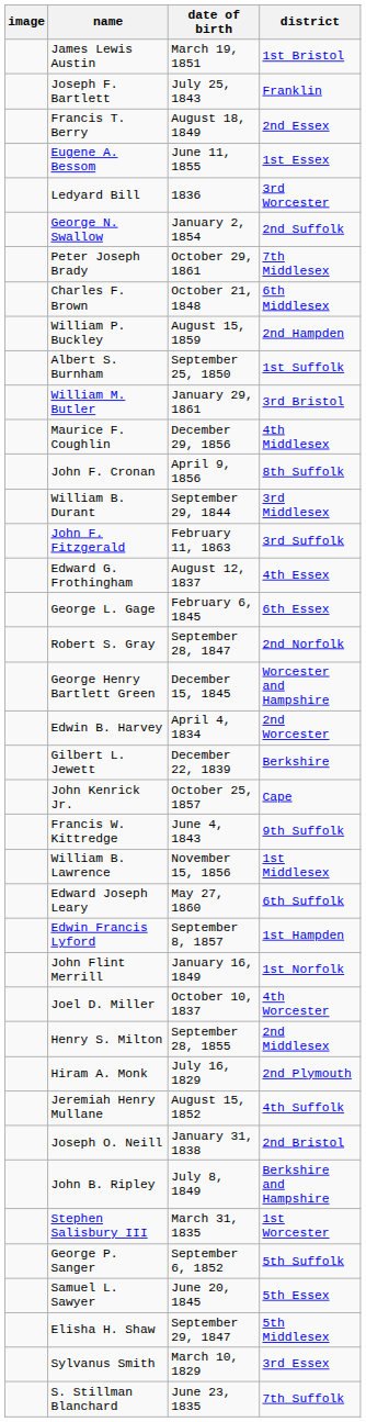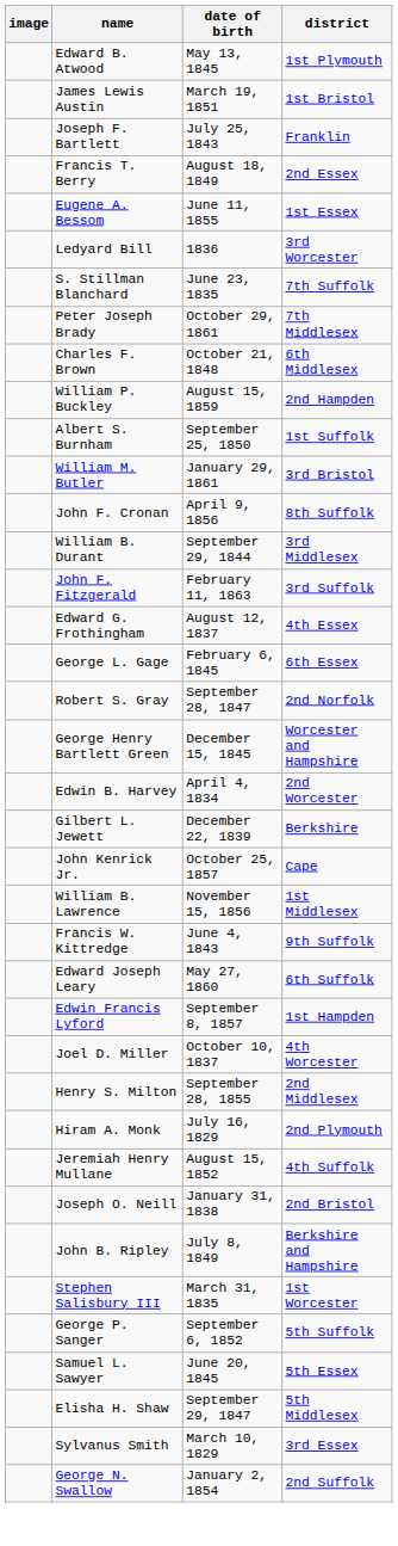 <table class='wikitable sortable' style="width:60%">
 <tr>
 <th>image</th>
 <th>name </th>
 <th data-sort-type=date>date of birth </th>
 <th>district</th>
+</tr>
+<tr>
+<td></td>
+<td>Edward B. Atwood</td>
+<td>May 13, 1845</td>
+<td><a href='#'>1st Plymouth</a></td>
 </tr>
 <tr>
 <td></td>
 <td>James Lewis Austin</td>
 <td>March 19, 1851</td>
 <td><a href='#'>1st Bristol</a></td>
 </tr>
 <tr>
 <td></td>
 <td>Joseph F. Bartlett</td>
 <td>July 25, 1843</td>
 <td><a href='#'>Franklin</a></td>
 </tr>
 <tr>
 <td></td>
 <td>Francis T. Berry</td>
 <td>August 18, 1849</td>
 <td><a href='#'>2nd Essex</a></td>
 </tr>
 <tr>
 <td></td>
 <td><a href='#'>Eugene A. Bessom</a></td>
 <td>June 11, 1855</td>
 <td><a href='#'>1st Essex</a></td>
 </tr>
 <tr>
 <td></td>
 <td>Ledyard Bill</td>
 <td>1836</td>
 <td><a href='#'>3rd Worcester</a></td>
 </tr>
 <tr>
 <td></td>
-<td><a href='#'>George N. Swallow</a></td>
-<td>January 2, 1854</td>
-<td><a href='#'>2nd Suffolk</a></td>
+<td>S. Stillman Blanchard</td>
+<td>June 23, 1835</td>
+<td><a href='#'>7th Suffolk</a></td>
 </tr>
 <tr>
 <td></td>
 <td>Peter Joseph Brady</td>
 <td>October 29, 1861</td>
 <td><a href='#'>7th Middlesex</a></td>
 </tr>
 <tr>
 <td></td>
 <td>Charles F. Brown</td>
 <td>October 21, 1848</td>
 <td><a href='#'>6th Middlesex</a></td>
 </tr>
 <tr>
 <td></td>
 <td>William P. Buckley</td>
 <td>August 15, 1859</td>
 <td><a href='#'>2nd Hampden</a></td>
 </tr>
 <tr>
 <td></td>
 <td>Albert S. Burnham</td>
 <td>September 25, 1850</td>
 <td><a href='#'>1st Suffolk</a></td>
 </tr>
 <tr>
 <td></td>
 <td><a href='#'>William M. Butler</a></td>
 <td>January 29, 1861</td>
 <td><a href='#'>3rd Bristol</a></td>
-</tr>
-<tr>
-<td></td>
-<td>Maurice F. Coughlin</td>
-<td>December 29, 1856</td>
-<td><a href='#'>4th Middlesex</a></td>
 </tr>
 <tr>
 <td></td>
 <td>John F. Cronan</td>
 <td>April 9, 1856</td>
 <td><a href='#'>8th Suffolk</a></td>
 </tr>
 <tr>
 <td></td>
 <td>William B. Durant</td>
 <td>September 29, 1844</td>
 <td><a href='#'>3rd Middlesex</a></td>
 </tr>
 <tr>
 <td></td>
 <td><a href='#'>John F. Fitzgerald</a></td>
 <td>February 11, 1863</td>
 <td><a href='#'>3rd Suffolk</a></td>
 </tr>
 <tr>
 <td></td>
 <td>Edward G. Frothingham</td>
 <td>August 12, 1837</td>
 <td><a href='#'>4th Essex</a></td>
 </tr>
 <tr>
 <td></td>
 <td>George L. Gage</td>
 <td>February 6, 1845</td>
 <td><a href='#'>6th Essex</a></td>
 </tr>
 <tr>
 <td></td>
 <td>Robert S. Gray</td>
 <td>September 28, 1847</td>
 <td><a href='#'>2nd Norfolk</a></td>
 </tr>
 <tr>
 <td></td>
 <td>George Henry Bartlett Green</td>
 <td>December 15, 1845</td>
 <td><a href='#'>Worcester and Hampshire</a></td>
 </tr>
 <tr>
 <td></td>
 <td>Edwin B. Harvey</td>
 <td>April 4, 1834</td>
 <td><a href='#'>2nd Worcester</a></td>
 </tr>
 <tr>
 <td></td>
 <td>Gilbert L. Jewett</td>
 <td>December 22, 1839</td>
 <td><a href='#'>Berkshire</a></td>
 </tr>
 <tr>
 <td></td>
 <td>John Kenrick Jr.</td>
 <td>October 25, 1857</td>
 <td><a href='#'>Cape</a></td>
 </tr>
 <tr>
 <td></td>
+<td>William B. Lawrence</td>
+<td>November 15, 1856</td>
+<td><a href='#'>1st Middlesex</a></td>
+</tr>
+<tr>
+<td></td>
 <td>Francis W. Kittredge</td>
 <td>June 4, 1843</td>
 <td><a href='#'>9th Suffolk</a></td>
-</tr>
-<tr>
-<td></td>
-<td>William B. Lawrence</td>
-<td>November 15, 1856</td>
-<td><a href='#'>1st Middlesex</a></td>
 </tr>
 <tr>
 <td></td>
 <td>Edward Joseph Leary</td>
 <td>May 27, 1860</td>
 <td><a href='#'>6th Suffolk</a></td>
 </tr>
 <tr>
 <td></td>
 <td><a href='#'>Edwin Francis Lyford</a></td>
 <td>September 8, 1857</td>
 <td><a href='#'>1st Hampden</a></td>
-</tr>
-<tr>
-<td></td>
-<td>John Flint Merrill</td>
-<td>January 16, 1849</td>
-<td><a href='#'>1st Norfolk</a></td>
 </tr>
 <tr>
 <td></td>
 <td>Joel D. Miller</td>
 <td>October 10, 1837</td>
 <td><a href='#'>4th Worcester</a></td>
 </tr>
 <tr>
 <td></td>
 <td>Henry S. Milton</td>
 <td>September 28, 1855</td>
 <td><a href='#'>2nd Middlesex</a></td>
 </tr>
 <tr>
 <td></td>
 <td>Hiram A. Monk</td>
 <td>July 16, 1829</td>
 <td><a href='#'>2nd Plymouth</a></td>
 </tr>
 <tr>
 <td></td>
 <td>Jeremiah Henry Mullane</td>
 <td>August 15, 1852</td>
 <td><a href='#'>4th Suffolk</a></td>
 </tr>
 <tr>
 <td></td>
 <td>Joseph O. Neill</td>
 <td>January 31, 1838</td>
 <td><a href='#'>2nd Bristol</a></td>
 </tr>
 <tr>
 <td></td>
 <td>John B. Ripley</td>
 <td>July 8, 1849</td>
 <td><a href='#'>Berkshire and Hampshire</a></td>
 </tr>
 <tr>
 <td></td>
 <td><a href='#'>Stephen Salisbury III</a></td>
 <td>March 31, 1835</td>
 <td><a href='#'>1st Worcester</a></td>
 </tr>
 <tr>
 <td></td>
 <td>George P. Sanger</td>
 <td>September 6, 1852</td>
 <td><a href='#'>5th Suffolk</a></td>
 </tr>
 <tr>
 <td></td>
 <td>Samuel L. Sawyer</td>
 <td>June 20, 1845</td>
 <td><a href='#'>5th Essex</a></td>
 </tr>
 <tr>
 <td></td>
 <td>Elisha H. Shaw</td>
 <td>September 29, 1847</td>
 <td><a href='#'>5th Middlesex</a></td>
 </tr>
 <tr>
 <td></td>
 <td>Sylvanus Smith</td>
 <td>March 10, 1829</td>
 <td><a href='#'>3rd Essex</a></td>
 </tr>
 <tr>
 <td></td>
-<td>S. Stillman Blanchard</td>
-<td>June 23, 1835</td>
-<td><a href='#'>7th Suffolk</a></td>
+<td><a href='#'>George N. Swallow</a></td>
+<td>January 2, 1854</td>
+<td><a href='#'>2nd Suffolk</a></td>
 </tr>
 </table>
